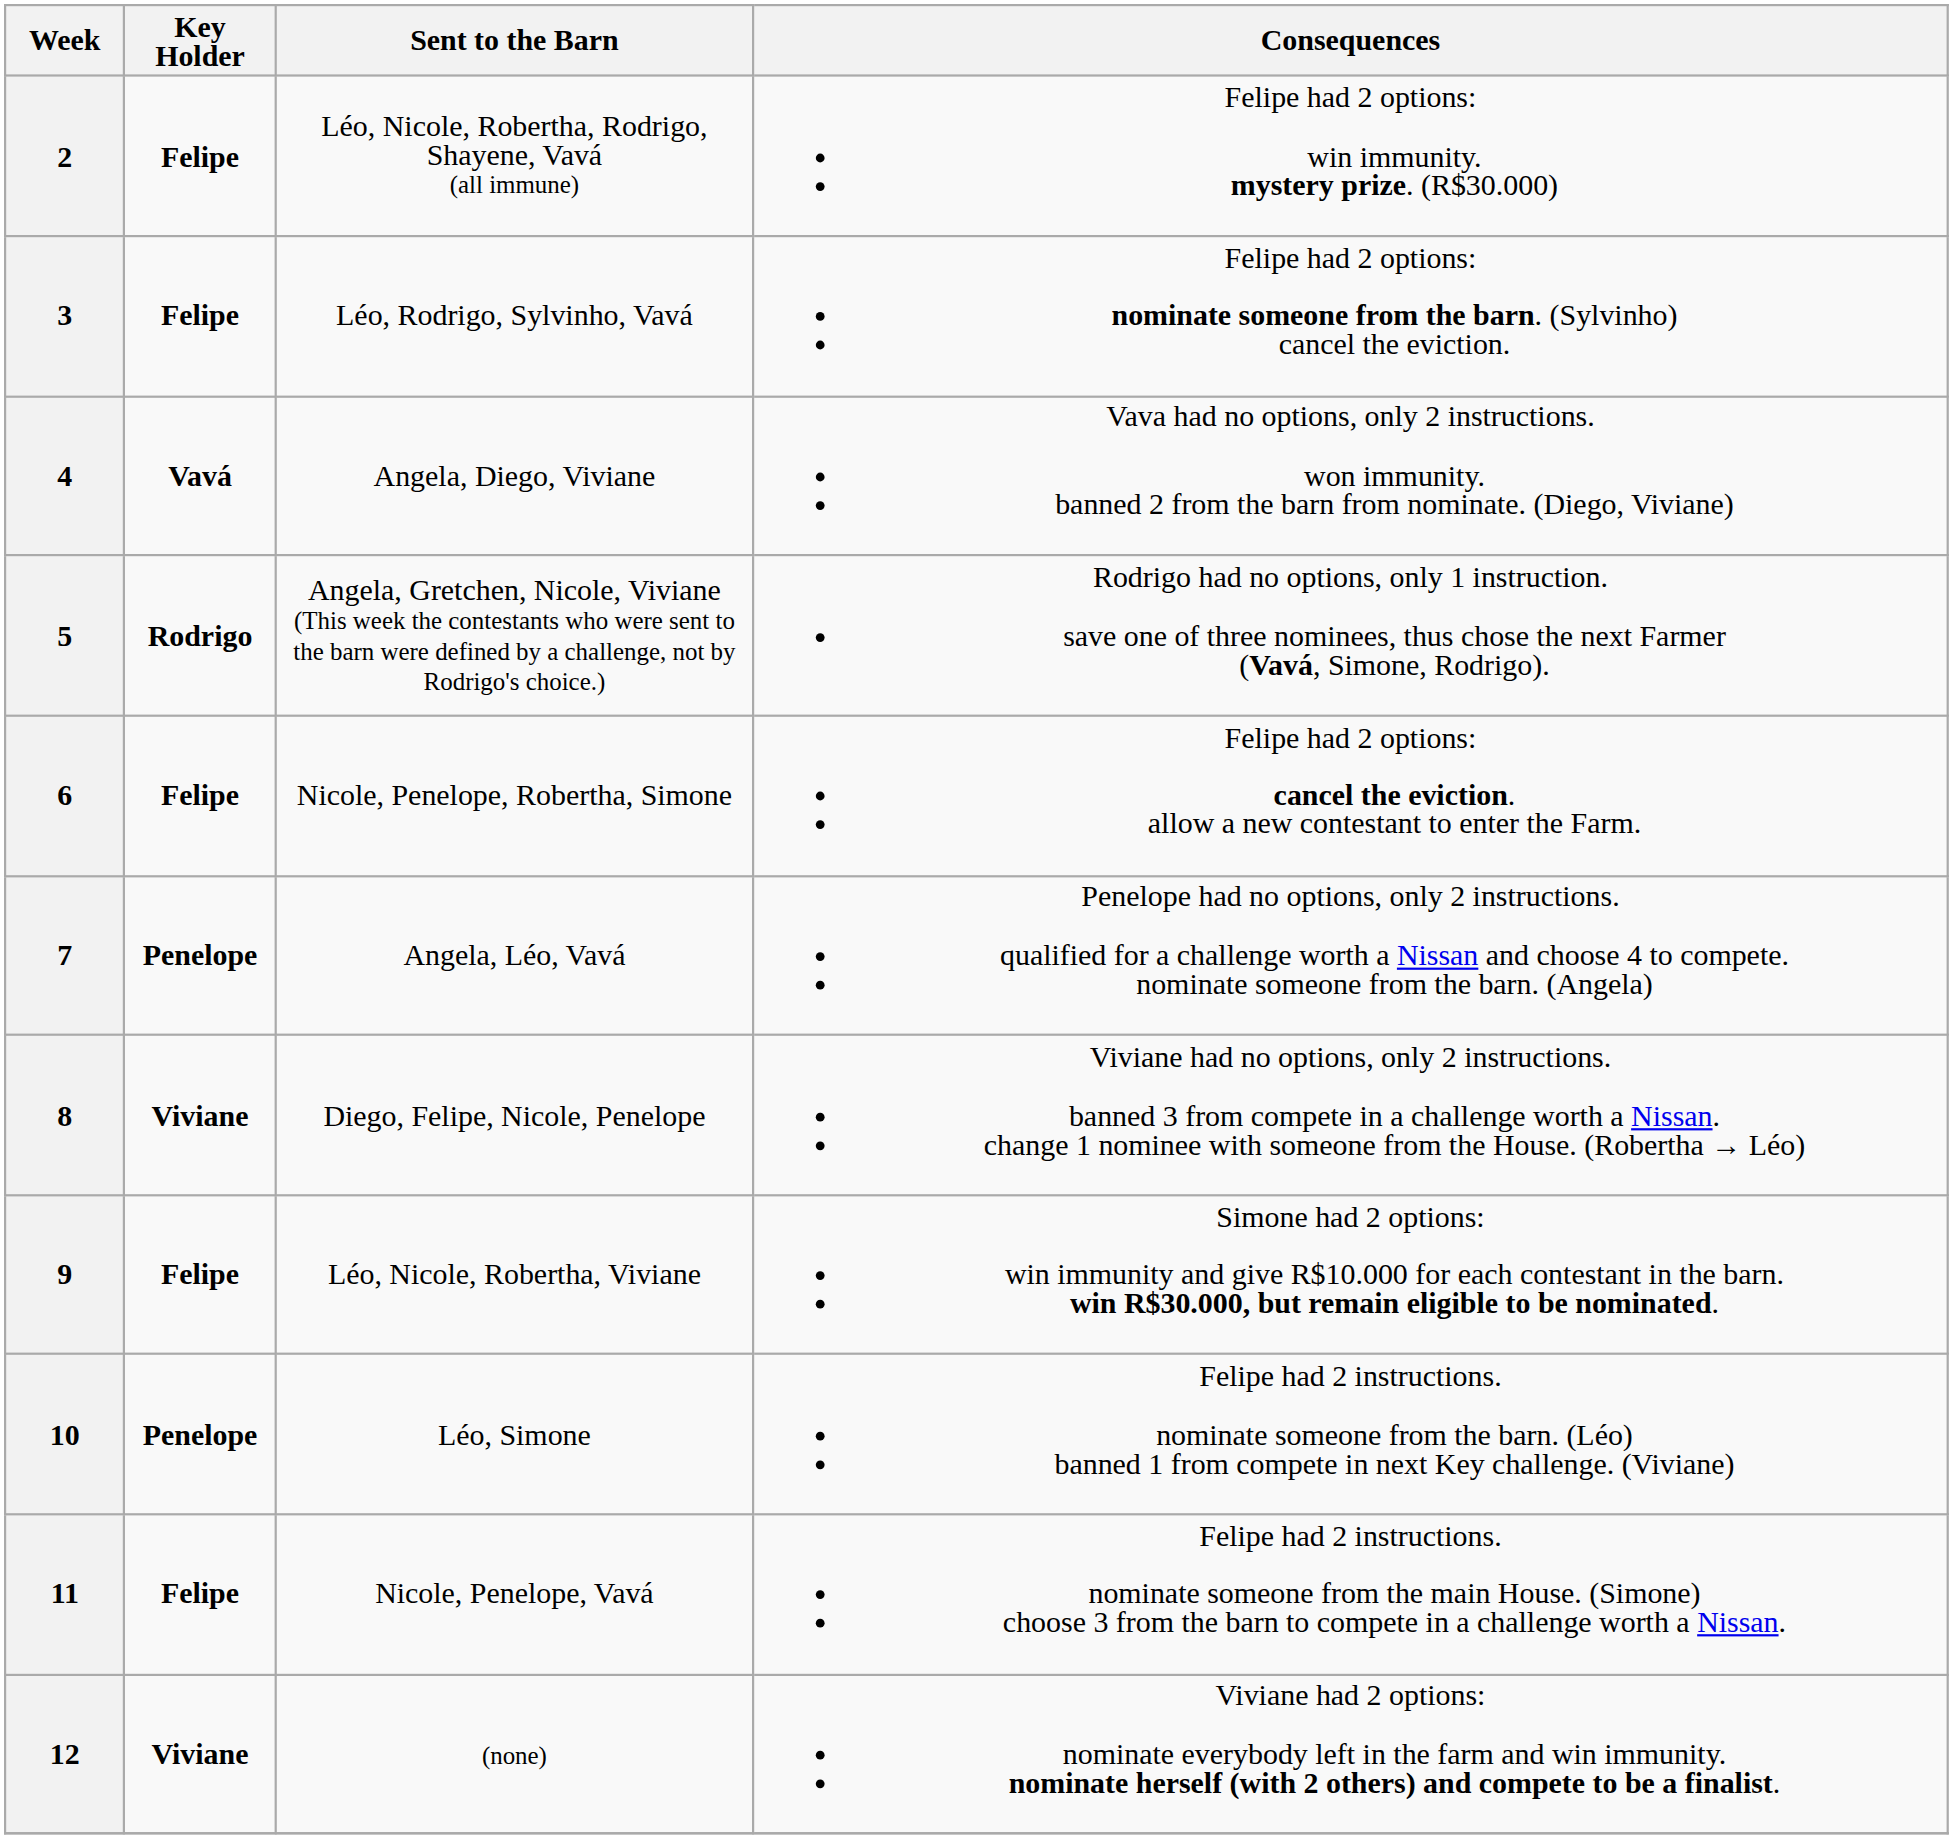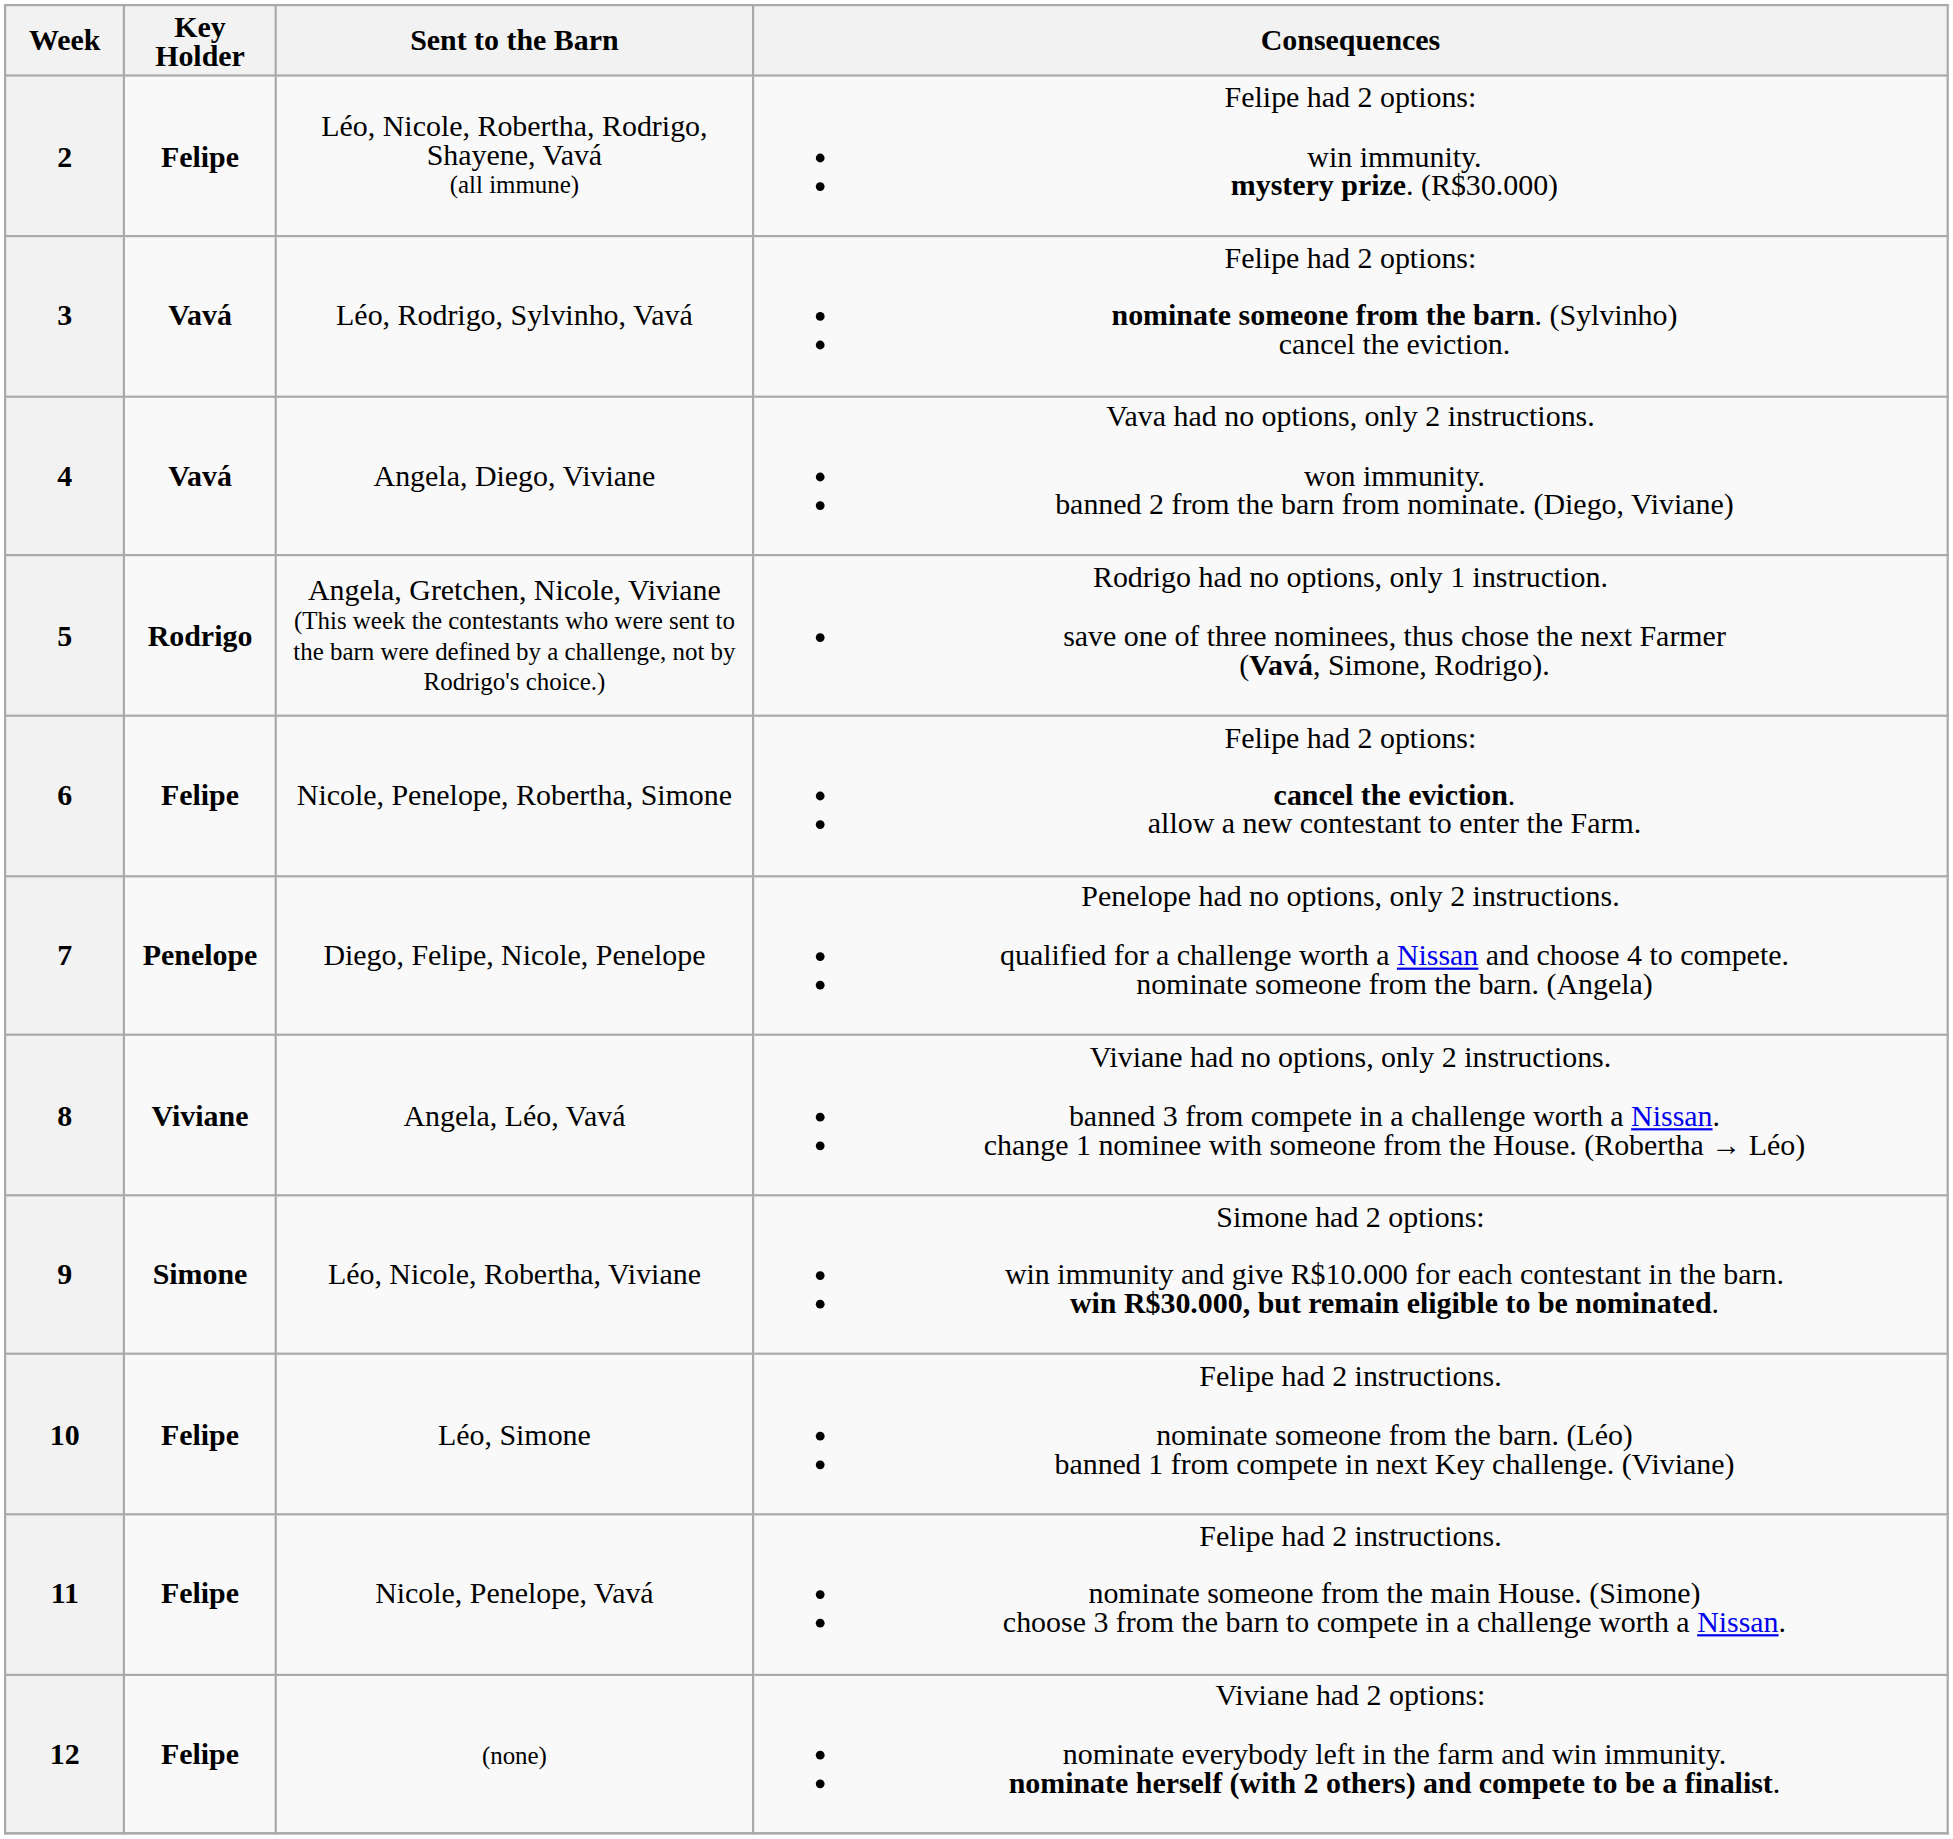 <table class="wikitable" style="text-align:center; font-size:85%; width:100%; line-height:13px;">
 <tr>
 <th style="width:05%">Week</th>
 <th style="width:05%">Key Holder</th>
 <th style="width:20%">Sent to the Barn</th>
 <th style="width:50%">Consequences</th>
 </tr>
 <tr>
 <th>2</th>
 <td><strong>Felipe</strong></td>
 <td>Léo, Nicole, Robertha, Rodrigo, Shayene, Vavá<br><small>(all immune)</small></td>
 <td>Felipe had 2 options:<br><ul><li>win immunity.</li><li><strong>mystery prize</strong>. (R$30.000)</li></ul></td>
 </tr>
 <tr>
 <th>3</th>
-<td><strong>Felipe</strong></td>
+<td><strong>Vavá</strong></td>
 <td>Léo, Rodrigo, Sylvinho, Vavá</td>
 <td>Felipe had 2 options:<br><ul><li><strong>nominate someone from the barn</strong>. (Sylvinho)</li><li>cancel the eviction.</li></ul></td>
 </tr>
 <tr>
 <th>4</th>
 <td><strong>Vavá</strong></td>
 <td>Angela, Diego, Viviane</td>
 <td>Vava had no options, only 2 instructions.<br><ul><li>won immunity.</li><li>banned 2 from the barn from nominate. (Diego, Viviane)</li></ul></td>
 </tr>
 <tr>
 <th>5</th>
 <td><strong>Rodrigo</strong></td>
 <td>Angela, Gretchen, Nicole, Viviane<br><small>(This week the contestants who were sent to the barn were defined by a challenge, not by Rodrigo's choice.)</small></td>
 <td>Rodrigo had no options, only 1 instruction.<br><ul><li>save one of three nominees, thus chose the next Farmer<br>(<strong>Vavá</strong>, Simone, Rodrigo).</li></ul></td>
 </tr>
 <tr>
 <th>6</th>
 <td><strong>Felipe</strong></td>
 <td>Nicole, Penelope, Robertha, Simone</td>
 <td>Felipe had 2 options:<br><ul><li><strong>cancel the eviction</strong>.</li><li>allow a new contestant to enter the Farm.</li></ul></td>
 </tr>
 <tr>
 <th>7</th>
 <td><strong>Penelope</strong></td>
-<td>Angela, Léo, Vavá</td>
+<td>Diego, Felipe, Nicole, Penelope</td>
 <td>Penelope had no options, only 2 instructions.<br><ul><li>qualified for a challenge worth a <a href='#'>Nissan</a> and choose 4 to compete.</li><li>nominate someone from the barn. (Angela)</li></ul></td>
 </tr>
 <tr>
 <th>8</th>
 <td><strong>Viviane</strong></td>
-<td>Diego, Felipe, Nicole, Penelope</td>
+<td>Angela, Léo, Vavá</td>
 <td>Viviane had no options, only 2 instructions.<br><ul><li>banned 3 from compete in a challenge worth a <a href='#'>Nissan</a>.</li><li>change 1 nominee with someone from the House. (Robertha → Léo)</li></ul></td>
 </tr>
 <tr>
 <th>9</th>
-<td><strong>Felipe</strong></td>
+<td><strong>Simone</strong></td>
 <td>Léo, Nicole, Robertha, Viviane</td>
 <td>Simone had 2 options:<br><ul><li>win immunity and give R$10.000 for each contestant in the barn.</li><li><strong>win R$30.000, but remain eligible to be nominated</strong>.</li></ul></td>
 </tr>
 <tr>
 <th>10</th>
-<td><strong>Penelope</strong></td>
+<td><strong>Felipe</strong></td>
 <td>Léo, Simone</td>
 <td>Felipe had 2 instructions.<br><ul><li>nominate someone from the barn. (Léo)</li><li>banned 1 from compete in next Key challenge. (Viviane)</li></ul></td>
 </tr>
 <tr>
 <th>11</th>
 <td><strong>Felipe</strong></td>
 <td>Nicole, Penelope, Vavá</td>
 <td>Felipe had 2 instructions.<br><ul><li>nominate someone from the main House. (Simone)</li><li>choose 3 from the barn to compete in a challenge worth a <a href='#'>Nissan</a>.</li></ul></td>
 </tr>
 <tr>
 <th>12</th>
-<td><strong>Viviane</strong></td>
+<td><strong>Felipe</strong></td>
 <td><small>(none)</small></td>
 <td>Viviane had 2 options:<br><ul><li>nominate everybody left in the farm and win immunity.</li><li><strong>nominate herself (with 2 others) and compete to be a finalist</strong>.</li></ul></td>
 </tr>
 <tr>
 </tr>
 </table>
